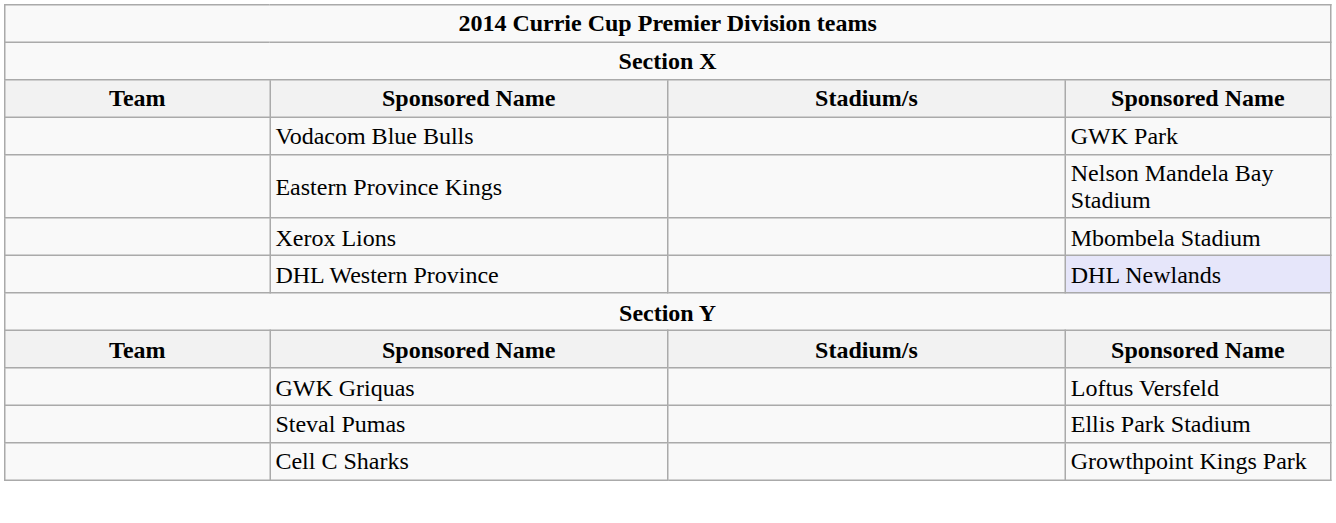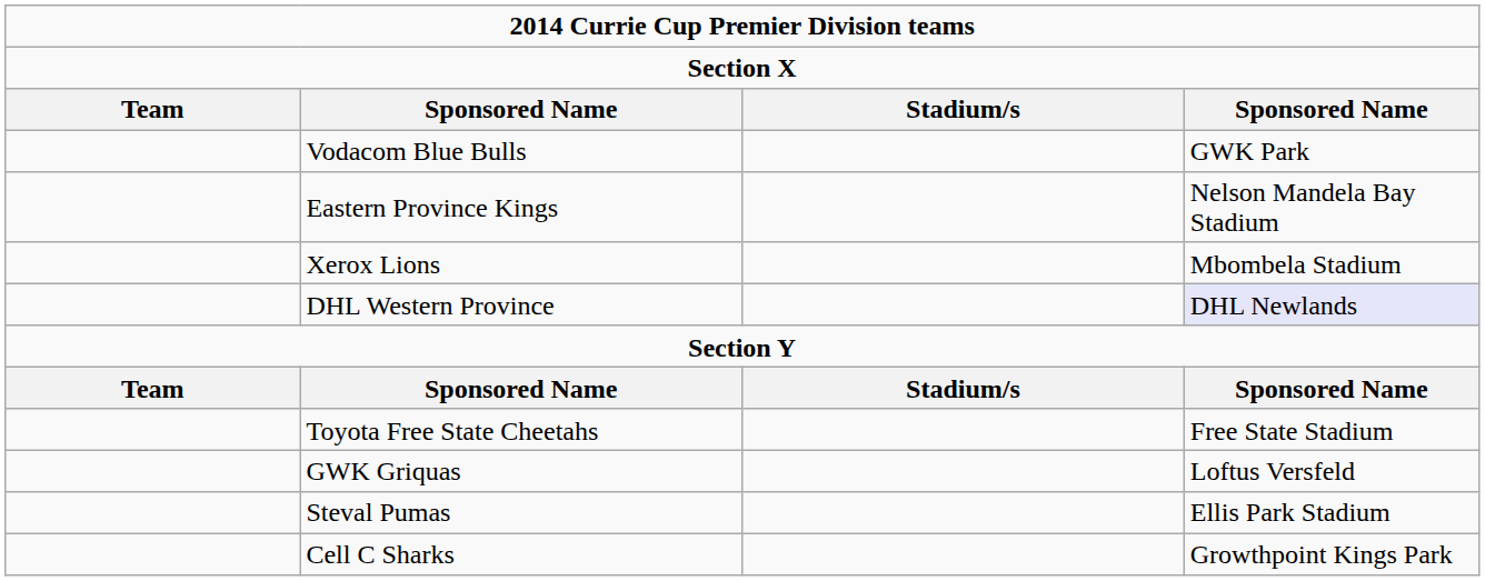 <table class="wikitable collapsible sortable" style="text-align:left; line-height:110%; font-size:100%; width:70%;">
 <tr>
 <td colspan=4 align=center><strong>2014 Currie Cup Premier Division teams</strong></td>
 </tr>
 <tr>
 <td colspan=4 align=center><strong>Section X</strong></td>
 </tr>
 <tr>
 <th width="20%">Team</th>
 <th width="30%">Sponsored Name</th>
 <th width="30%">Stadium/s</th>
 <th width="20%">Sponsored Name</th>
 </tr>
 <tr>
 <td></td>
 <td>Vodacom Blue Bulls</td>
 <td></td>
 <td>GWK Park</td>
 </tr>
 <tr>
 <td></td>
 <td>Eastern Province Kings</td>
 <td></td>
 <td>Nelson Mandela Bay Stadium</td>
 </tr>
 <tr>
 <td></td>
 <td>Xerox Lions</td>
 <td></td>
 <td>Mbombela Stadium</td>
 </tr>
 <tr>
 <td></td>
 <td>DHL Western Province</td>
 <td></td>
 <td style="background: lavender;">DHL Newlands</td>
 </tr>
 <tr>
 <td colspan=4 align=center><strong>Section Y</strong></td>
 </tr>
 <tr>
 <th width="20%">Team</th>
 <th width="30%">Sponsored Name</th>
 <th width="30%">Stadium/s</th>
 <th width="20%">Sponsored Name</th>
 </tr>
 <tr>
 <td></td>
+<td>Toyota Free State Cheetahs</td>
+<td></td>
+<td>Free State Stadium</td>
+</tr>
+<tr>
+<td></td>
 <td>GWK Griquas</td>
 <td></td>
 <td>Loftus Versfeld</td>
 </tr>
 <tr>
 <td></td>
 <td>Steval Pumas</td>
 <td></td>
 <td>Ellis Park Stadium</td>
 </tr>
 <tr>
 <td></td>
 <td>Cell C Sharks</td>
 <td></td>
 <td>Growthpoint Kings Park</td>
 </tr>
 </table>
